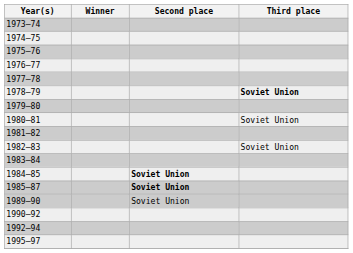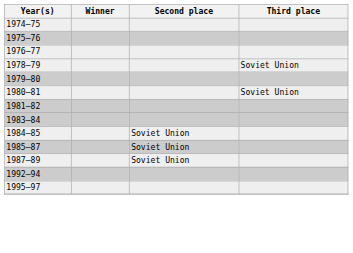 <table class="wikitable" style="font-size:90%; width: 80%; text-align: left;">
 <tr>
 <th>Year(s)</th>
 <th>Winner</th>
 <th>Second place</th>
 <th>Third place</th>
-</tr>
-<tr style="background: #cccccc;">
-<td>1973–74</td>
-<td></td>
-<td></td>
-<td></td>
 </tr>
 <tr style="background: #efefef;">
 <td>1974–75</td>
 <td></td>
 <td></td>
 <td></td>
 </tr>
 <tr style="background: #cccccc;">
 <td>1975–76</td>
 <td></td>
 <td></td>
 <td></td>
 </tr>
 <tr style="background: #efefef;">
 <td>1976–77</td>
 <td></td>
 <td></td>
 <td></td>
 </tr>
-<tr style="background: #cccccc;">
-<td>1977–78</td>
-<td></td>
-<td></td>
-<td></td>
-</tr>
 <tr style="background: #efefef;">
 <td>1978–79</td>
 <td></td>
 <td></td>
-<td><strong> Soviet Union</strong></td>
+<td> Soviet Union</td>
 </tr>
 <tr style="background: #cccccc;">
 <td>1979–80</td>
 <td></td>
 <td></td>
 <td></td>
 </tr>
 <tr style="background: #efefef;">
 <td>1980–81</td>
 <td></td>
 <td></td>
 <td> Soviet Union</td>
 </tr>
 <tr style="background: #cccccc;">
 <td>1981–82</td>
 <td></td>
 <td></td>
 <td></td>
 </tr>
-<tr style="background: #efefef;">
-<td>1982–83</td>
-<td></td>
-<td></td>
-<td> Soviet Union</td>
-</tr>
 <tr style="background: #cccccc;">
 <td>1983–84</td>
 <td></td>
 <td></td>
 <td></td>
 </tr>
 <tr style="background: #efefef;">
 <td>1984–85</td>
 <td></td>
-<td><strong> Soviet Union</strong></td>
+<td> Soviet Union</td>
 <td></td>
 </tr>
 <tr style="background: #cccccc;">
 <td>1985–87</td>
 <td></td>
-<td><strong> Soviet Union</strong></td>
-<td></td>
-</tr>
-<tr style="background: #cccccc;">
-<td>1989–90</td>
-<td></td>
 <td> Soviet Union</td>
 <td></td>
 </tr>
 <tr style="background: #efefef;">
-<td>1990–92</td>
+<td>1987–89</td>
 <td></td>
-<td></td>
+<td> Soviet Union</td>
 <td></td>
 </tr>
 <tr style="background: #cccccc;">
 <td>1992–94</td>
 <td></td>
 <td></td>
 <td></td>
 </tr>
 <tr style="background: #efefef;">
 <td>1995–97</td>
 <td></td>
 <td></td>
 <td></td>
 </tr>
 <tr style="background: #cccccc;">
 </tr>
 </table>
